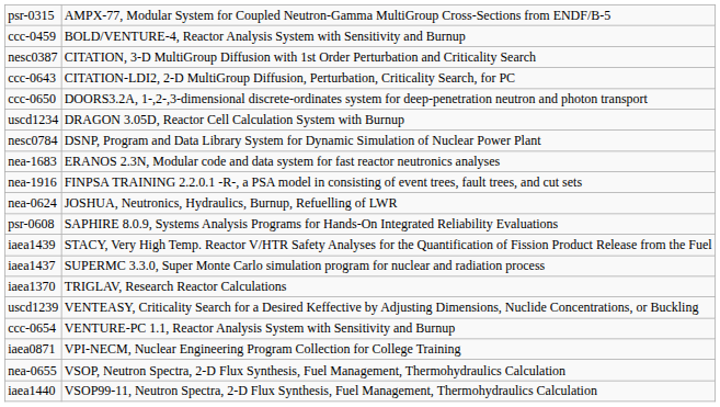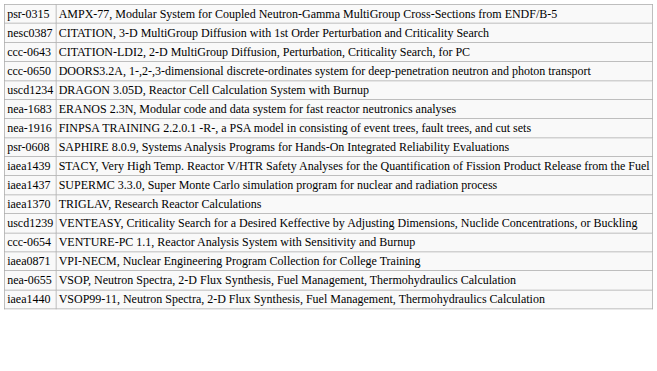 <table class="wikitable">
 <tr>
 <td>psr-0315</td>
 <td>AMPX-77, Modular System for Coupled Neutron-Gamma MultiGroup Cross-Sections from ENDF/B-5</td>
-</tr>
-<tr>
-<td>ccc-0459</td>
-<td>BOLD/VENTURE-4, Reactor Analysis System with Sensitivity and Burnup</td>
 </tr>
 <tr>
 <td>nesc0387</td>
 <td>CITATION, 3-D MultiGroup Diffusion with 1st Order Perturbation and Criticality Search</td>
 </tr>
 <tr>
 <td>ccc-0643</td>
 <td>CITATION-LDI2, 2-D MultiGroup Diffusion, Perturbation, Criticality Search, for PC</td>
 </tr>
 <tr>
 <td>ccc-0650</td>
 <td>DOORS3.2A, 1-,2-,3-dimensional discrete-ordinates system for deep-penetration neutron and photon transport</td>
 </tr>
 <tr>
 <td>uscd1234</td>
 <td>DRAGON 3.05D, Reactor Cell Calculation System with Burnup</td>
 </tr>
 <tr>
-<td>nesc0784</td>
-<td>DSNP, Program and Data Library System for Dynamic Simulation of Nuclear Power Plant</td>
-</tr>
-<tr>
 <td>nea-1683</td>
 <td>ERANOS 2.3N, Modular code and data system for fast reactor neutronics analyses</td>
 </tr>
 <tr>
 <td>nea-1916</td>
 <td>FINPSA TRAINING 2.2.0.1 -R-, a PSA model in consisting of event trees, fault trees, and cut sets</td>
-</tr>
-<tr>
-<td>nea-0624</td>
-<td>JOSHUA, Neutronics, Hydraulics, Burnup, Refuelling of LWR</td>
 </tr>
 <tr>
 <td>psr-0608</td>
 <td>SAPHIRE 8.0.9, Systems Analysis Programs for Hands-On Integrated Reliability Evaluations</td>
 </tr>
 <tr>
 <td>iaea1439</td>
 <td>STACY, Very High Temp. Reactor V/HTR Safety Analyses for the Quantification of Fission Product Release from the Fuel</td>
 </tr>
 <tr>
 <td>iaea1437</td>
 <td>SUPERMC 3.3.0, Super Monte Carlo simulation program for nuclear and radiation process</td>
 </tr>
 <tr>
 <td>iaea1370</td>
 <td>TRIGLAV, Research Reactor Calculations</td>
 </tr>
 <tr>
 <td>uscd1239</td>
 <td>VENTEASY, Criticality Search for a Desired Keffective by Adjusting Dimensions, Nuclide Concentrations, or Buckling</td>
 </tr>
 <tr>
 <td>ccc-0654</td>
 <td>VENTURE-PC 1.1, Reactor Analysis System with Sensitivity and Burnup</td>
 </tr>
 <tr>
 <td>iaea0871</td>
 <td>VPI-NECM, Nuclear Engineering Program Collection for College Training</td>
 </tr>
 <tr>
 <td>nea-0655</td>
 <td>VSOP, Neutron Spectra, 2-D Flux Synthesis, Fuel Management, Thermohydraulics Calculation</td>
 </tr>
 <tr>
 <td>iaea1440</td>
 <td>VSOP99-11, Neutron Spectra, 2-D Flux Synthesis, Fuel Management, Thermohydraulics Calculation</td>
 </tr>
 </table>
